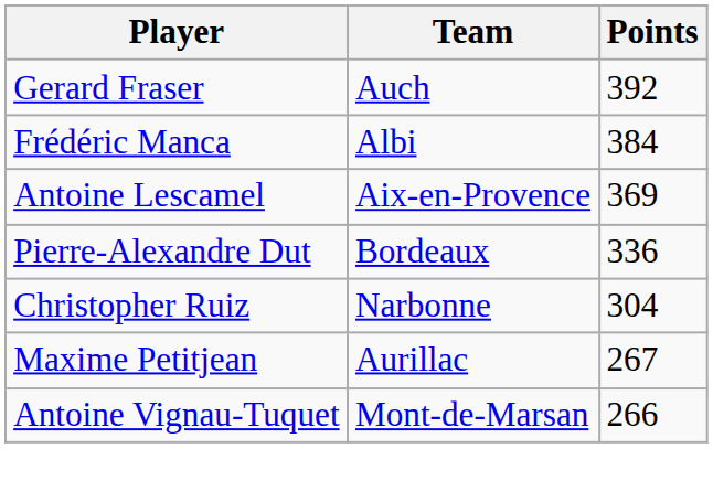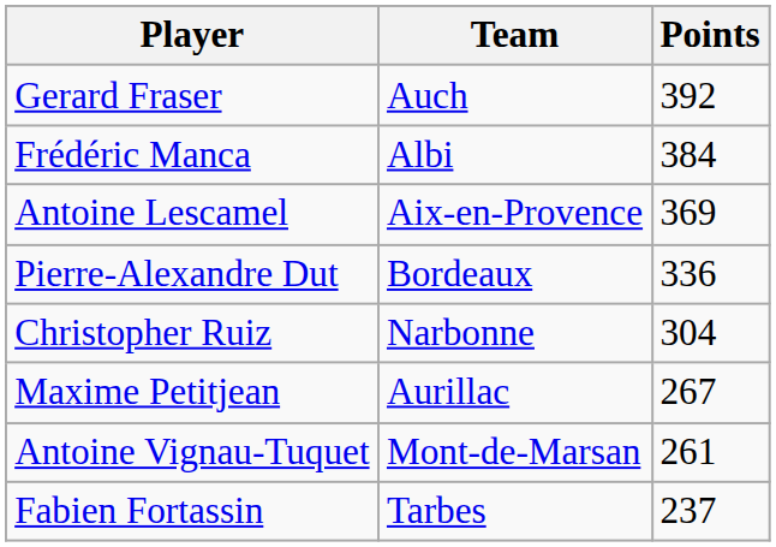 <table class="wikitable">
 <tr>
 <th>Player</th>
 <th>Team</th>
 <th>Points</th>
 </tr>
 <tr>
 <td> <a href='#'>Gerard Fraser</a></td>
 <td><a href='#'>Auch</a></td>
 <td>392</td>
 </tr>
 <tr>
 <td> <a href='#'>Frédéric Manca</a></td>
 <td><a href='#'>Albi</a></td>
 <td>384</td>
 </tr>
 <tr>
 <td> <a href='#'>Antoine Lescamel</a></td>
 <td><a href='#'>Aix-en-Provence</a></td>
 <td>369</td>
 </tr>
 <tr>
 <td> <a href='#'>Pierre-Alexandre Dut</a></td>
 <td><a href='#'>Bordeaux</a></td>
 <td>336</td>
 </tr>
 <tr>
 <td> <a href='#'>Christopher Ruiz</a></td>
 <td><a href='#'>Narbonne</a></td>
 <td>304</td>
 </tr>
 <tr>
 <td> <a href='#'>Maxime Petitjean</a></td>
 <td><a href='#'>Aurillac</a></td>
 <td>267</td>
 </tr>
 <tr>
 <td> <a href='#'>Antoine Vignau-Tuquet</a></td>
 <td><a href='#'>Mont-de-Marsan</a></td>
-<td>266</td>
+<td>261</td>
+</tr>
+<tr>
+<td> <a href='#'>Fabien Fortassin</a></td>
+<td><a href='#'>Tarbes</a></td>
+<td>237</td>
 </tr>
 </table>
